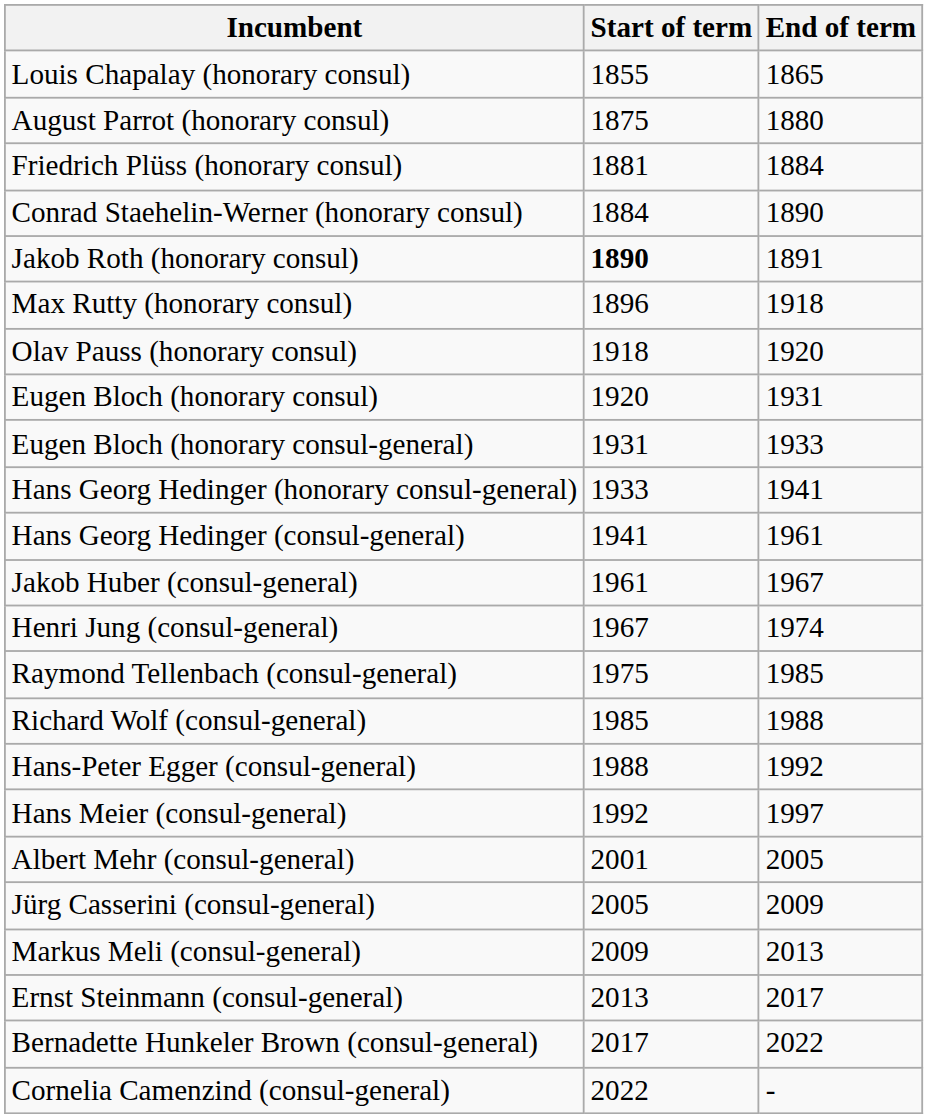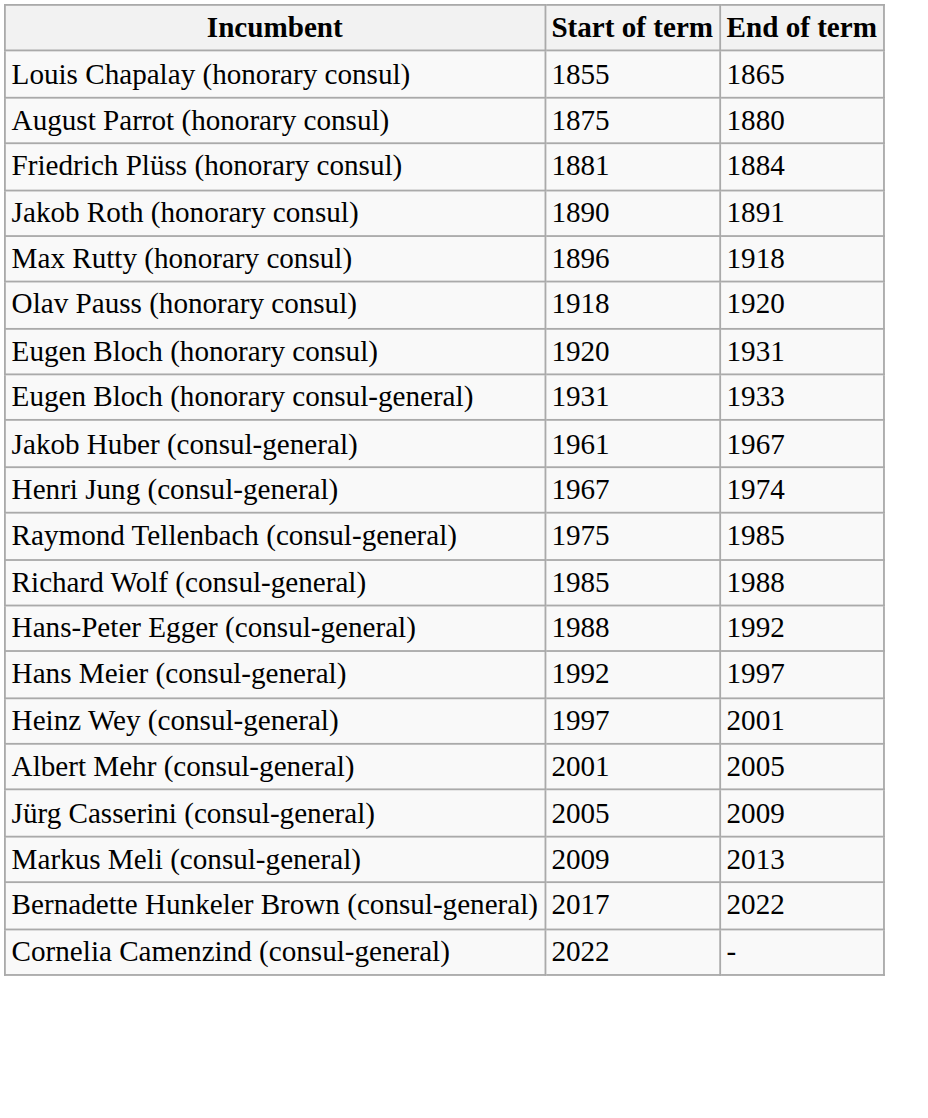 <table class="wikitable">
 <tr>
 <th>Incumbent</th>
 <th>Start of term</th>
 <th>End of term</th>
 </tr>
 <tr>
 <td>Louis Chapalay (honorary consul)</td>
 <td>1855</td>
 <td>1865</td>
 </tr>
 <tr>
 <td>August Parrot (honorary consul)</td>
 <td>1875</td>
 <td>1880</td>
 </tr>
 <tr>
 <td>Friedrich Plüss (honorary consul)</td>
 <td>1881</td>
 <td>1884</td>
 </tr>
 <tr>
-<td>Conrad Staehelin-Werner (honorary consul)</td>
-<td>1884</td>
+<td>Jakob Roth (honorary consul)</td>
 <td>1890</td>
-</tr>
-<tr>
-<td>Jakob Roth (honorary consul)</td>
-<td><strong>1890</strong></td>
 <td>1891</td>
 </tr>
 <tr>
 <td>Max Rutty (honorary consul)</td>
 <td>1896</td>
 <td>1918</td>
 </tr>
 <tr>
 <td>Olav Pauss (honorary consul)</td>
 <td>1918</td>
 <td>1920</td>
 </tr>
 <tr>
 <td>Eugen Bloch (honorary consul)</td>
 <td>1920</td>
 <td>1931</td>
 </tr>
 <tr>
 <td>Eugen Bloch (honorary consul-general)</td>
 <td>1931</td>
 <td>1933</td>
-</tr>
-<tr>
-<td>Hans Georg Hedinger (honorary consul-general)</td>
-<td>1933</td>
-<td>1941</td>
-</tr>
-<tr>
-<td>Hans Georg Hedinger (consul-general)</td>
-<td>1941</td>
-<td>1961</td>
 </tr>
 <tr>
 <td>Jakob Huber (consul-general)</td>
 <td>1961</td>
 <td>1967</td>
 </tr>
 <tr>
 <td>Henri Jung (consul-general)</td>
 <td>1967</td>
 <td>1974</td>
 </tr>
 <tr>
 <td>Raymond Tellenbach (consul-general)</td>
 <td>1975</td>
 <td>1985</td>
 </tr>
 <tr>
 <td>Richard Wolf (consul-general)</td>
 <td>1985</td>
 <td>1988</td>
 </tr>
 <tr>
 <td>Hans-Peter Egger (consul-general)</td>
 <td>1988</td>
 <td>1992</td>
 </tr>
 <tr>
 <td>Hans Meier (consul-general)</td>
 <td>1992</td>
 <td>1997</td>
 </tr>
 <tr>
+<td>Heinz Wey (consul-general)</td>
+<td>1997</td>
+<td>2001</td>
+</tr>
+<tr>
 <td>Albert Mehr (consul-general)</td>
 <td>2001</td>
 <td>2005</td>
 </tr>
 <tr>
 <td>Jürg Casserini (consul-general)</td>
 <td>2005</td>
 <td>2009</td>
 </tr>
 <tr>
 <td>Markus Meli (consul-general)</td>
 <td>2009</td>
 <td>2013</td>
 </tr>
 <tr>
-<td>Ernst Steinmann (consul-general)</td>
-<td>2013</td>
-<td>2017</td>
-</tr>
-<tr>
 <td>Bernadette Hunkeler Brown (consul-general)</td>
 <td>2017</td>
 <td>2022</td>
 </tr>
 <tr>
 <td>Cornelia Camenzind (consul-general)</td>
 <td>2022</td>
 <td>-</td>
 </tr>
 </table>
